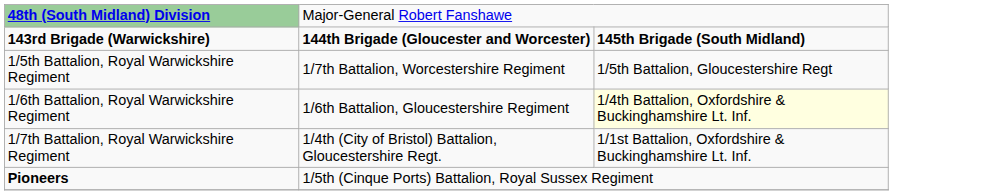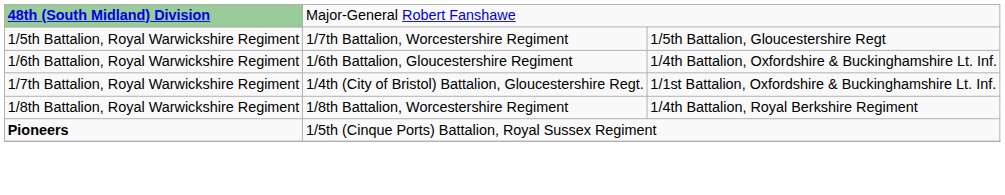 <table class="wikitable">
 <tr>
 <td style="background:#99CC99"><strong><a href='#'>48th (South Midland) Division</a>  </strong></td>
 <td colspan="2">Major-General <a href='#'>Robert Fanshawe</a></td>
-</tr>
-<tr>
-<td width="320pt"><strong>143rd Brigade (Warwickshire)</strong></td>
-<td width="320pt"><strong>144th Brigade (Gloucester and Worcester)</strong></td>
-<td width="320pt"><strong>145th Brigade (South Midland)</strong></td>
 </tr>
 <tr>
 <td>1/5th Battalion, Royal Warwickshire Regiment</td>
 <td>1/7th Battalion, Worcestershire Regiment</td>
 <td>1/5th Battalion, Gloucestershire Regt</td>
 </tr>
 <tr>
 <td>1/6th Battalion, Royal Warwickshire Regiment</td>
 <td>1/6th Battalion, Gloucestershire Regiment</td>
-<td style="background: lightyellow;">1/4th Battalion, Oxfordshire & Buckinghamshire Lt. Inf.</td>
+<td>1/4th Battalion, Oxfordshire & Buckinghamshire Lt. Inf.</td>
 </tr>
 <tr>
 <td>1/7th Battalion, Royal Warwickshire Regiment</td>
 <td>1/4th (City of Bristol) Battalion, Gloucestershire Regt.</td>
 <td>1/1st Battalion, Oxfordshire & Buckinghamshire Lt. Inf.</td>
+</tr>
+<tr>
+<td>1/8th Battalion, Royal Warwickshire Regiment</td>
+<td>1/8th Battalion, Worcestershire Regiment</td>
+<td>1/4th Battalion, Royal Berkshire Regiment</td>
 </tr>
 <tr>
 <td><strong>Pioneers</strong></td>
 <td colspan="2">1/5th (Cinque Ports) Battalion, Royal Sussex Regiment</td>
 </tr>
 <tr>
 </tr>
 </table>
